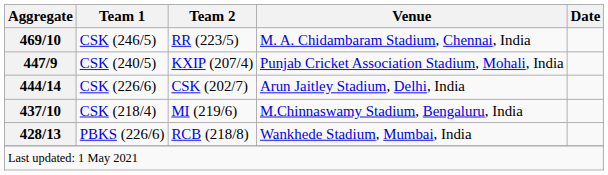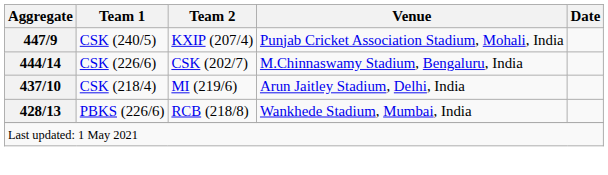 <table class="wikitable">
 <tr>
 <th><strong>Aggregate</strong></th>
 <th><strong>Team 1</strong></th>
 <th><strong>Team 2</strong></th>
 <th><strong>Venue</strong></th>
 <th><strong>Date</strong></th>
-</tr>
-<tr>
-<th>469/10</th>
-<td><a href='#'>CSK</a> (246/5)</td>
-<td><a href='#'>RR</a> (223/5)</td>
-<td><a href='#'>M. A. Chidambaram Stadium</a>, <a href='#'>Chennai</a>, India</td>
-<td></td>
 </tr>
 <tr>
 <th>447/9</th>
 <td><a href='#'>CSK</a> (240/5)</td>
 <td><a href='#'>KXIP</a> (207/4)</td>
 <td><a href='#'>Punjab Cricket Association Stadium</a>, <a href='#'>Mohali</a>, India</td>
 <td></td>
 </tr>
 <tr>
 <th>444/14</th>
 <td><a href='#'>CSK</a> (226/6)</td>
 <td><a href='#'>CSK</a> (202/7)</td>
-<td><a href='#'>Arun Jaitley Stadium</a>, <a href='#'>Delhi</a>, India</td>
+<td><a href='#'>M.Chinnaswamy Stadium</a>, <a href='#'>Bengaluru</a>, India</td>
 <td></td>
 </tr>
 <tr>
 <th>437/10</th>
 <td><a href='#'>CSK</a> (218/4)</td>
 <td><a href='#'>MI</a> (219/6)</td>
-<td><a href='#'>M.Chinnaswamy Stadium</a>, <a href='#'>Bengaluru</a>, India</td>
+<td><a href='#'>Arun Jaitley Stadium</a>, <a href='#'>Delhi</a>, India</td>
 <td></td>
 </tr>
 <tr>
 <th>428/13</th>
 <td><a href='#'>PBKS</a> (226/6)</td>
 <td><a href='#'>RCB</a> (218/8)</td>
 <td><a href='#'>Wankhede Stadium</a>, <a href='#'>Mumbai</a>, India</td>
 <td></td>
 </tr>
 <tr>
 </tr>
 <tr class=sortbottom>
 <td colspan="5"><small>Last updated: 1 May 2021</small></td>
 </tr>
 </table>
